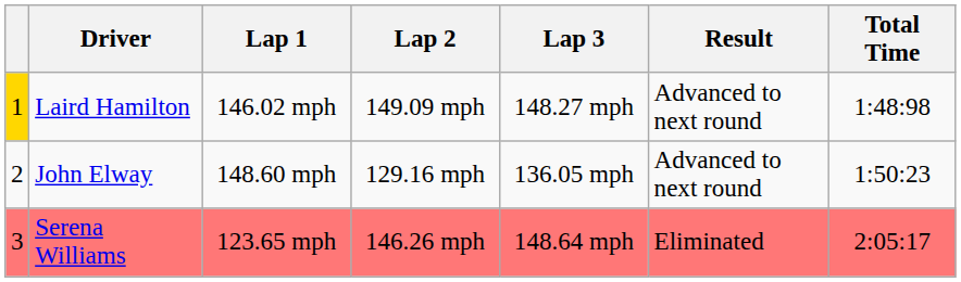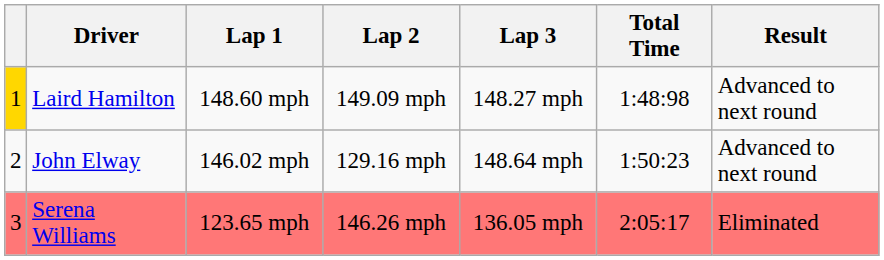 <table class = "wikitable">
 <tr>
 <th style="text-align:center;"></th>
 <th style="text-align:center; width:150px;"><strong>Driver</strong></th>
 <th style="text-align:center; width:100px;"><strong>Lap 1</strong></th>
 <th style="text-align:center; width:100px;"><strong>Lap 2</strong></th>
 <th style="text-align:center; width:100px;"><strong>Lap 3</strong></th>
+<th style="text-align:center; width:100px;"><strong>Total Time</strong></th>
 <th style="text-align:center; width:150px;"><strong>Result</strong></th>
-<th style="text-align:center; width:100px;"><strong>Total Time</strong></th>
 </tr>
 <tr>
 <td style="background: gold;">1</td>
 <td><a href='#'>Laird Hamilton</a></td>
-<td style="text-align:center;">146.02 mph</td>
+<td style="text-align:center;">148.60 mph</td>
 <td style="text-align:center;">149.09 mph</td>
 <td style="text-align:center;">148.27 mph</td>
+<td style="text-align:center;">1:48:98</td>
 <td>Advanced to next round</td>
-<td style="text-align:center;">1:48:98</td>
 </tr>
 <tr>
 <td>2</td>
 <td><a href='#'>John Elway</a></td>
-<td style="text-align:center;">148.60 mph</td>
+<td style="text-align:center;">146.02 mph</td>
 <td style="text-align:center;">129.16 mph</td>
-<td style="text-align:center;">136.05 mph</td>
+<td style="text-align:center;">148.64 mph</td>
+<td style="text-align:center;">1:50:23</td>
 <td>Advanced to next round</td>
-<td style="text-align:center;">1:50:23</td>
 </tr>
 <tr style="background:#f77;">
 <td>3</td>
 <td><a href='#'>Serena Williams</a></td>
 <td style="text-align:center;">123.65 mph</td>
 <td style="text-align:center;">146.26 mph</td>
-<td style="text-align:center;">148.64 mph</td>
+<td style="text-align:center;">136.05 mph</td>
+<td style="text-align:center;">2:05:17</td>
 <td>Eliminated</td>
-<td style="text-align:center;">2:05:17</td>
 </tr>
 </table>
